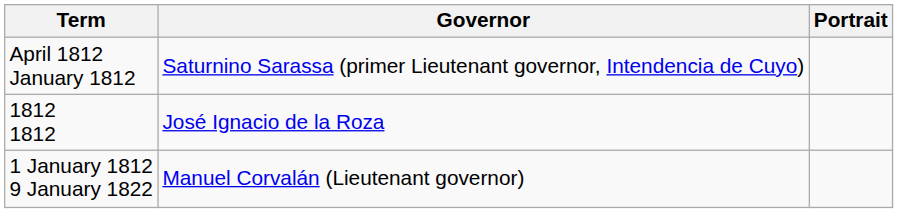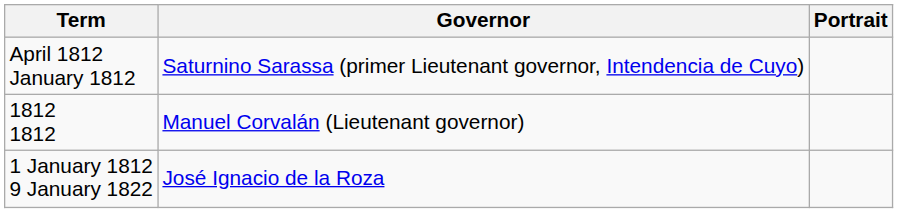 <table class="wikitable sortable">
 <tr>
 <th>Term</th>
 <th>Governor</th>
 <th>Portrait</th>
 </tr>
 <tr>
 <td>April 1812 <br> January 1812</td>
 <td><a href='#'>Saturnino Sarassa</a> (primer Lieutenant governor, <a href='#'>Intendencia de Cuyo</a>)</td>
 <td></td>
 </tr>
 <tr>
 <td>1812 <br> 1812</td>
-<td><a href='#'>José Ignacio de la Roza</a></td>
+<td><a href='#'>Manuel Corvalán</a> (Lieutenant governor)</td>
 <td></td>
 </tr>
 <tr>
 <td>1 January 1812 <br> 9 January 1822</td>
-<td><a href='#'>Manuel Corvalán</a> (Lieutenant governor)</td>
+<td><a href='#'>José Ignacio de la Roza</a></td>
 <td></td>
 </tr>
 </table>
